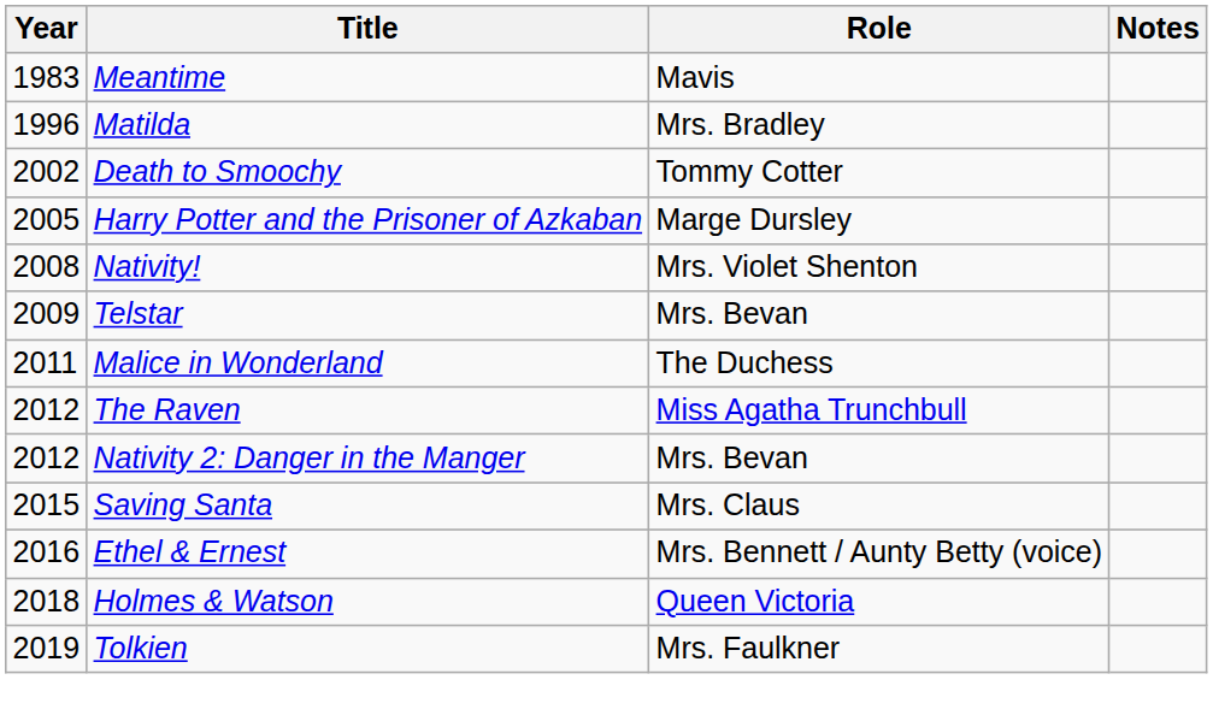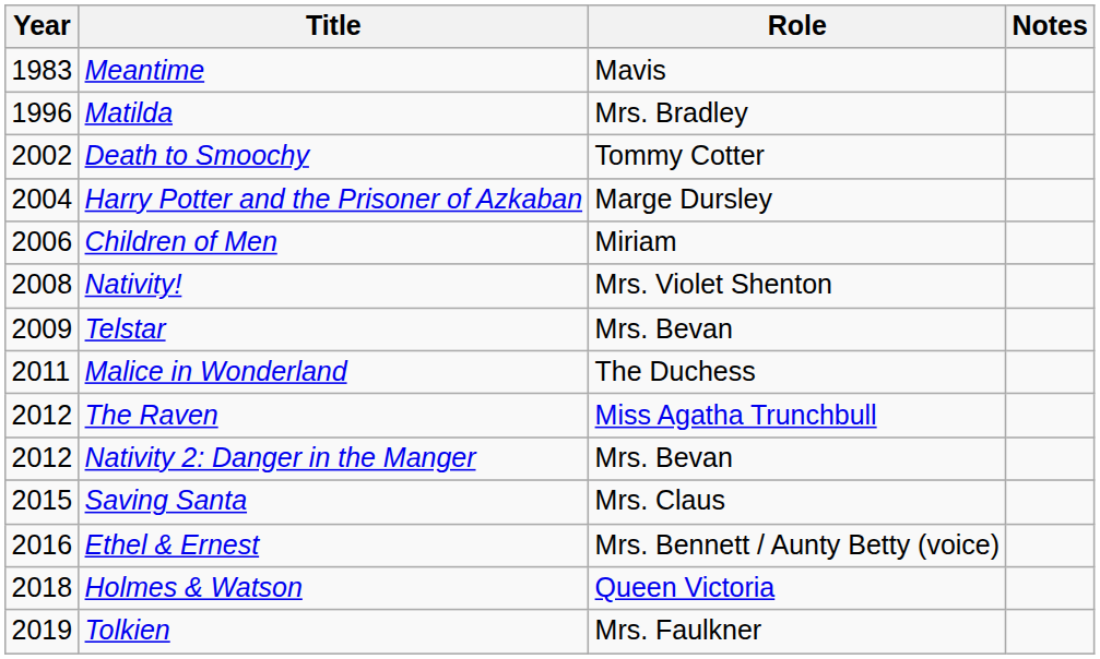 <table class="wikitable sortable">
 <tr>
 <th>Year</th>
 <th>Title</th>
 <th>Role</th>
 <th>Notes</th>
 </tr>
 <tr>
 <td>1983</td>
 <td><em><a href='#'>Meantime</a></em></td>
 <td>Mavis</td>
 <td></td>
 </tr>
 <tr>
 <td>1996</td>
 <td><em><a href='#'>Matilda</a></em></td>
 <td>Mrs. Bradley</td>
 <td></td>
 </tr>
 <tr>
 <td>2002</td>
 <td><em><a href='#'>Death to Smoochy</a></em></td>
 <td>Tommy Cotter</td>
 <td></td>
 </tr>
 <tr>
-<td>2005</td>
+<td>2004</td>
 <td><em><a href='#'>Harry Potter and the Prisoner of Azkaban</a></em></td>
 <td>Marge Dursley</td>
+<td></td>
+</tr>
+<tr>
+<td>2006</td>
+<td><em><a href='#'>Children of Men</a></em></td>
+<td>Miriam</td>
 <td></td>
 </tr>
 <tr>
 <td>2008</td>
 <td><em><a href='#'>Nativity!</a></em></td>
 <td>Mrs. Violet Shenton</td>
 <td></td>
 </tr>
 <tr>
 <td>2009</td>
 <td><em><a href='#'>Telstar</a></em></td>
 <td>Mrs. Bevan</td>
 <td></td>
 </tr>
 <tr>
 <td>2011</td>
 <td><em><a href='#'>Malice in Wonderland</a></em></td>
 <td>The Duchess</td>
 <td></td>
 </tr>
 <tr>
 <td>2012</td>
 <td><em><a href='#'>The Raven</a></em></td>
 <td><a href='#'>Miss Agatha Trunchbull</a></td>
 <td></td>
 </tr>
 <tr>
 <td>2012</td>
 <td><em><a href='#'>Nativity 2: Danger in the Manger</a></em></td>
 <td>Mrs. Bevan</td>
 <td></td>
 </tr>
 <tr>
 <td>2015</td>
 <td><em><a href='#'>Saving Santa</a></em></td>
 <td>Mrs. Claus</td>
 <td></td>
 </tr>
 <tr>
 <td>2016</td>
 <td><em><a href='#'>Ethel & Ernest</a></em></td>
 <td>Mrs. Bennett / Aunty Betty (voice)</td>
 <td></td>
 </tr>
 <tr>
 <td>2018</td>
 <td><em><a href='#'>Holmes & Watson</a></em></td>
 <td><a href='#'>Queen Victoria</a></td>
 <td></td>
 </tr>
 <tr>
 <td>2019</td>
 <td><em><a href='#'>Tolkien</a></em></td>
 <td>Mrs. Faulkner</td>
 <td></td>
 </tr>
 </table>
